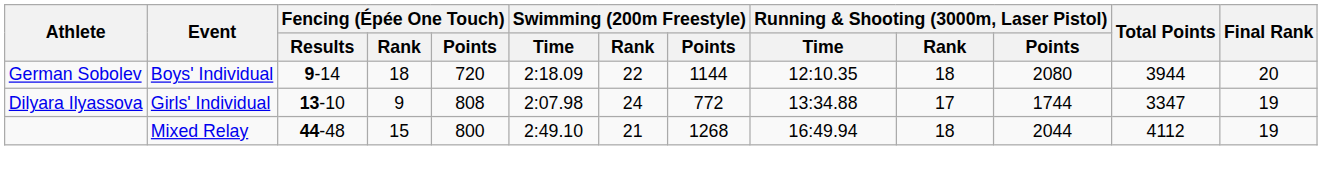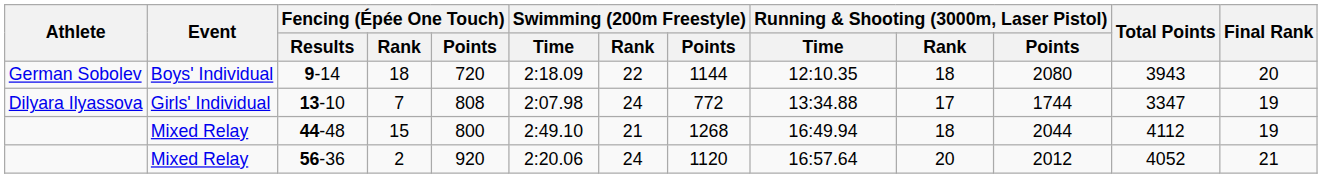 <table class="wikitable" border="1" style="font-size:90%">
 <tr>
 <th rowspan=2>Athlete</th>
 <th rowspan=2>Event</th>
 <th colspan=3>Fencing (Épée One Touch)</th>
 <th colspan=3>Swimming (200m Freestyle)</th>
 <th colspan=3>Running & Shooting (3000m, Laser Pistol)</th>
 <th rowspan=2>Total Points</th>
 <th rowspan=2>Final Rank</th>
 </tr>
 <tr>
 <th>Results</th>
 <th>Rank</th>
 <th>Points</th>
 <th>Time</th>
 <th>Rank</th>
 <th>Points</th>
 <th>Time</th>
 <th>Rank</th>
 <th>Points</th>
 </tr>
 <tr>
 <td><a href='#'>German Sobolev</a></td>
 <td><a href='#'>Boys' Individual</a></td>
 <td align=center><strong>9</strong>-14</td>
 <td align=center>18</td>
 <td align=center>720</td>
 <td align=center>2:18.09</td>
 <td align=center>22</td>
 <td align=center>1144</td>
 <td align=center>12:10.35</td>
 <td align=center>18</td>
 <td align=center>2080</td>
-<td align=center>3944</td>
+<td align=center>3943</td>
 <td align=center>20</td>
 </tr>
 <tr>
 <td><a href='#'>Dilyara Ilyassova</a></td>
 <td><a href='#'>Girls' Individual</a></td>
 <td align=center><strong>13</strong>-10</td>
-<td align=center>9</td>
+<td align=center>7</td>
 <td align=center>808</td>
 <td align=center>2:07.98</td>
 <td align=center>24</td>
 <td align=center>772</td>
 <td align=center>13:34.88</td>
 <td align=center>17</td>
 <td align=center>1744</td>
 <td align=center>3347</td>
 <td align=center>19</td>
 </tr>
 <tr>
 <td><br></td>
 <td><a href='#'>Mixed Relay</a></td>
 <td align=center><strong>44</strong>-48</td>
 <td align=center>15</td>
 <td align=center>800</td>
 <td align=center>2:49.10</td>
 <td align=center>21</td>
 <td align=center>1268</td>
 <td align=center>16:49.94</td>
 <td align=center>18</td>
 <td align=center>2044</td>
 <td align=center>4112</td>
 <td align=center>19</td>
 </tr>
+<tr>
+<td><br></td>
+<td><a href='#'>Mixed Relay</a></td>
+<td align=center><strong>56</strong>-36</td>
+<td align=center>2</td>
+<td align=center>920</td>
+<td align=center>2:20.06</td>
+<td align=center>24</td>
+<td align=center>1120</td>
+<td align=center>16:57.64</td>
+<td align=center>20</td>
+<td align=center>2012</td>
+<td align=center>4052</td>
+<td align=center>21</td>
+</tr>
 </table>
